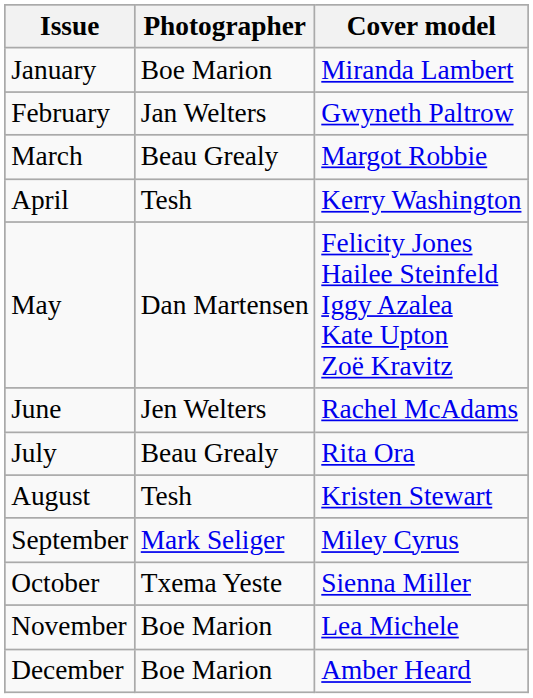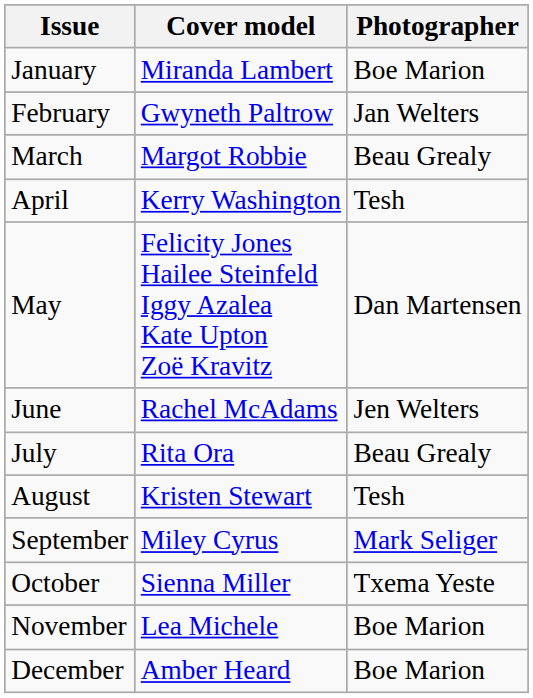 <table class="sortable wikitable">
 <tr>
 <th>Issue</th>
+<th>Cover model</th>
 <th>Photographer</th>
-<th>Cover model</th>
 </tr>
 <tr>
 <td>January</td>
+<td><a href='#'>Miranda Lambert</a></td>
 <td>Boe Marion</td>
-<td><a href='#'>Miranda Lambert</a></td>
 </tr>
 <tr>
 <td>February</td>
+<td><a href='#'>Gwyneth Paltrow</a></td>
 <td>Jan Welters</td>
-<td><a href='#'>Gwyneth Paltrow</a></td>
 </tr>
 <tr>
 <td>March</td>
+<td><a href='#'>Margot Robbie</a></td>
 <td>Beau Grealy</td>
-<td><a href='#'>Margot Robbie</a></td>
 </tr>
 <tr>
 <td>April</td>
+<td><a href='#'>Kerry Washington</a></td>
 <td>Tesh</td>
-<td><a href='#'>Kerry Washington</a></td>
 </tr>
 <tr>
 <td>May</td>
+<td><a href='#'>Felicity Jones</a><br><a href='#'>Hailee Steinfeld</a><br><a href='#'>Iggy Azalea</a><br><a href='#'>Kate Upton</a><br><a href='#'>Zoë Kravitz</a></td>
 <td>Dan Martensen</td>
-<td><a href='#'>Felicity Jones</a><br><a href='#'>Hailee Steinfeld</a><br><a href='#'>Iggy Azalea</a><br><a href='#'>Kate Upton</a><br><a href='#'>Zoë Kravitz</a></td>
 </tr>
 <tr>
 <td>June</td>
+<td><a href='#'>Rachel McAdams</a></td>
 <td>Jen Welters</td>
-<td><a href='#'>Rachel McAdams</a></td>
 </tr>
 <tr>
 <td>July</td>
+<td><a href='#'>Rita Ora</a></td>
 <td>Beau Grealy</td>
-<td><a href='#'>Rita Ora</a></td>
 </tr>
 <tr>
 <td>August</td>
+<td><a href='#'>Kristen Stewart</a></td>
 <td>Tesh</td>
-<td><a href='#'>Kristen Stewart</a></td>
 </tr>
 <tr>
 <td>September</td>
+<td><a href='#'>Miley Cyrus</a></td>
 <td><a href='#'>Mark Seliger</a></td>
-<td><a href='#'>Miley Cyrus</a></td>
 </tr>
 <tr>
 <td>October</td>
+<td><a href='#'>Sienna Miller</a></td>
 <td>Txema Yeste</td>
-<td><a href='#'>Sienna Miller</a></td>
 </tr>
 <tr>
 <td>November</td>
+<td><a href='#'>Lea Michele</a></td>
 <td>Boe Marion</td>
-<td><a href='#'>Lea Michele</a></td>
 </tr>
 <tr>
 <td>December</td>
+<td><a href='#'>Amber Heard</a></td>
 <td>Boe Marion</td>
-<td><a href='#'>Amber Heard</a></td>
 </tr>
 </table>
